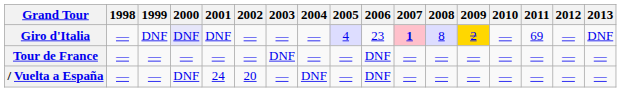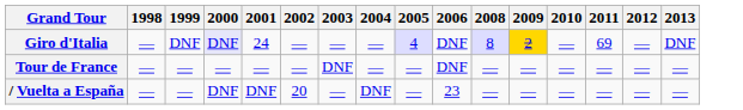 <table class="wikitable plainrowheaders">
 <tr>
 <th scope="col"><a href='#'>Grand Tour</a></th>
 <th scope="col">1998</th>
 <th scope="col">1999</th>
 <th scope="col">2000</th>
 <th scope="col">2001</th>
 <th scope="col">2002</th>
 <th scope="col">2003</th>
 <th scope="col">2004</th>
 <th scope="col">2005</th>
 <th scope="col">2006</th>
-<th scope="col">2007</th>
 <th scope="col">2008</th>
 <th scope="col">2009</th>
 <th scope="col">2010</th>
 <th scope="col">2011</th>
 <th scope="col">2012</th>
 <th scope="col">2013</th>
 </tr>
 <tr style="text-align:center;">
 <th scope="row"> <a href='#'>Giro d'Italia</a></th>
 <td><a href='#'>—</a></td>
 <td><a href='#'>DNF</a></td>
 <td style="background: lavender;"><a href='#'>DNF</a></td>
-<td><a href='#'>DNF</a></td>
+<td><a href='#'>24</a></td>
 <td><a href='#'>—</a></td>
 <td><a href='#'>—</a></td>
 <td><a href='#'>—</a></td>
 <td style="background:#ddddff;"><a href='#'>4</a></td>
-<td><a href='#'>23</a></td>
-<td style="background:pink;"><a href='#'><strong>1</strong></a></td>
+<td><a href='#'>DNF</a></td>
 <td style="background:#ddddff;"><a href='#'>8</a></td>
 <td style="background: gold;"><a href='#'><s>2</s></a></td>
 <td><a href='#'>—</a></td>
 <td><a href='#'>69</a></td>
 <td><a href='#'>—</a></td>
 <td><a href='#'>DNF</a></td>
 </tr>
 <tr style="text-align:center;">
 <th scope="row"> <a href='#'>Tour de France</a></th>
 <td><a href='#'>—</a></td>
 <td><a href='#'>—</a></td>
 <td><a href='#'>—</a></td>
 <td><a href='#'>—</a></td>
 <td><a href='#'>—</a></td>
 <td><a href='#'>DNF</a></td>
 <td><a href='#'>—</a></td>
 <td><a href='#'>—</a></td>
 <td><a href='#'>DNF</a></td>
 <td><a href='#'>—</a></td>
 <td><a href='#'>—</a></td>
 <td><a href='#'>—</a></td>
 <td><a href='#'>—</a></td>
 <td><a href='#'>—</a></td>
 <td><a href='#'>—</a></td>
-<td><a href='#'>—</a></td>
 </tr>
 <tr style="text-align:center;">
 <th scope="row">/ <a href='#'>Vuelta a España</a></th>
 <td><a href='#'>—</a></td>
 <td><a href='#'>—</a></td>
 <td><a href='#'>DNF</a></td>
-<td><a href='#'>24</a></td>
+<td><a href='#'>DNF</a></td>
 <td><a href='#'>20</a></td>
 <td><a href='#'>—</a></td>
 <td><a href='#'>DNF</a></td>
 <td><a href='#'>—</a></td>
-<td><a href='#'>DNF</a></td>
-<td><a href='#'>—</a></td>
+<td><a href='#'>23</a></td>
 <td><a href='#'>—</a></td>
 <td><a href='#'>—</a></td>
 <td><a href='#'>—</a></td>
 <td><a href='#'>—</a></td>
 <td><a href='#'>—</a></td>
 <td><a href='#'>—</a></td>
 </tr>
 </table>
